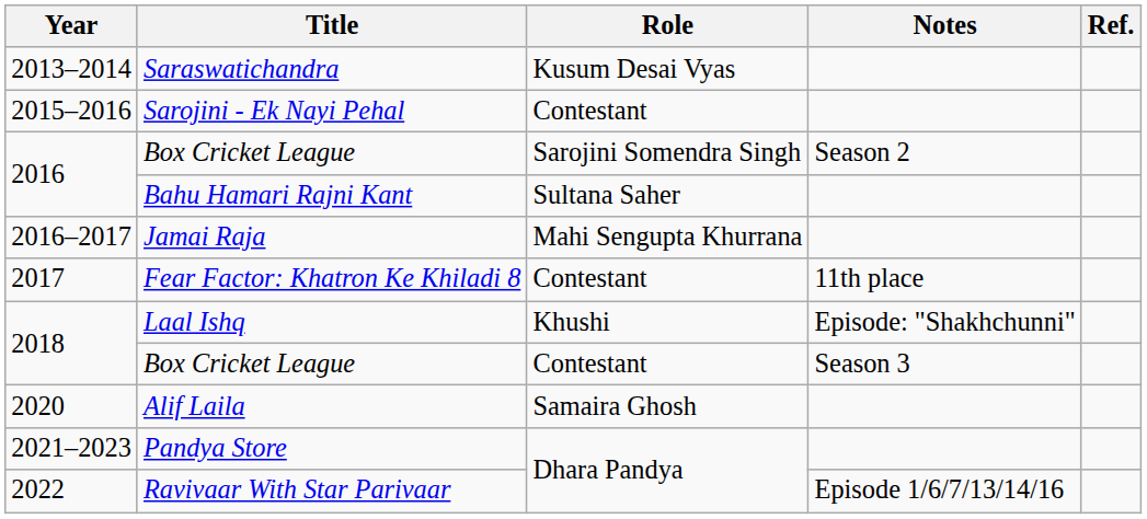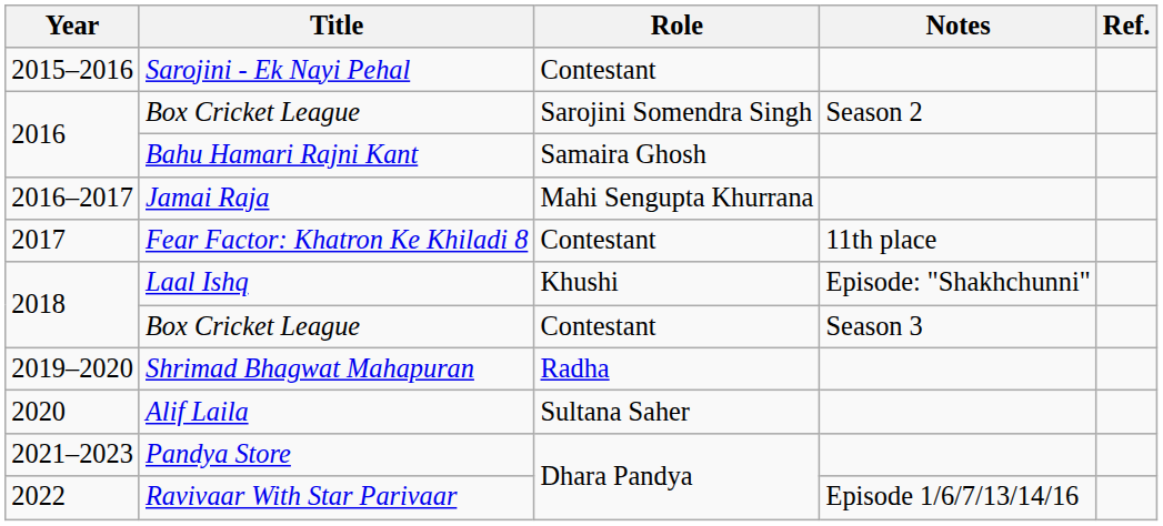 <table class="wikitable">
 <tr>
 <th>Year</th>
 <th>Title</th>
 <th>Role</th>
 <th>Notes</th>
 <th>Ref.</th>
-</tr>
-<tr>
-<td>2013–2014</td>
-<td><em><a href='#'>Saraswatichandra</a></em></td>
-<td>Kusum Desai Vyas</td>
-<td></td>
-<td></td>
 </tr>
 <tr>
 <td>2015–2016</td>
 <td><em><a href='#'>Sarojini - Ek Nayi Pehal</a></em></td>
 <td>Contestant</td>
 <td></td>
 <td></td>
 </tr>
 <tr>
 <td rowspan="2">2016</td>
 <td><em>Box Cricket League</em></td>
 <td>Sarojini Somendra Singh</td>
 <td>Season 2</td>
 <td></td>
 </tr>
 <tr>
 <td><em><a href='#'>Bahu Hamari Rajni Kant</a></em></td>
-<td>Sultana Saher</td>
+<td>Samaira Ghosh</td>
 <td></td>
 <td></td>
 </tr>
 <tr>
 <td>2016–2017</td>
 <td><em><a href='#'>Jamai Raja</a></em></td>
 <td>Mahi Sengupta Khurrana</td>
 <td></td>
 <td></td>
 </tr>
 <tr>
 <td>2017</td>
 <td><em><a href='#'>Fear Factor: Khatron Ke Khiladi 8</a></em></td>
 <td>Contestant</td>
 <td>11th place</td>
 <td></td>
 </tr>
 <tr>
 <td rowspan="2">2018</td>
 <td><em><a href='#'>Laal Ishq</a></em></td>
 <td>Khushi</td>
 <td>Episode: "Shakhchunni"</td>
 <td></td>
 </tr>
 <tr>
 <td><em>Box Cricket League</em></td>
 <td>Contestant</td>
 <td>Season 3</td>
 <td></td>
 </tr>
 <tr>
+<td>2019–2020</td>
+<td><em><a href='#'>Shrimad Bhagwat Mahapuran</a></em></td>
+<td><a href='#'>Radha</a></td>
+<td></td>
+<td></td>
+</tr>
+<tr>
 <td>2020</td>
 <td><em><a href='#'>Alif Laila</a></em></td>
-<td>Samaira Ghosh</td>
+<td>Sultana Saher</td>
 <td></td>
 <td></td>
 </tr>
 <tr>
 <td>2021–2023</td>
 <td><em><a href='#'>Pandya Store</a></em></td>
 <td rowspan= "2">Dhara Pandya</td>
 <td></td>
 <td></td>
 </tr>
 <tr>
 <td>2022</td>
 <td><em><a href='#'>Ravivaar With Star Parivaar</a></em></td>
 <td>Episode 1/6/7/13/14/16</td>
 <td></td>
 </tr>
 </table>
